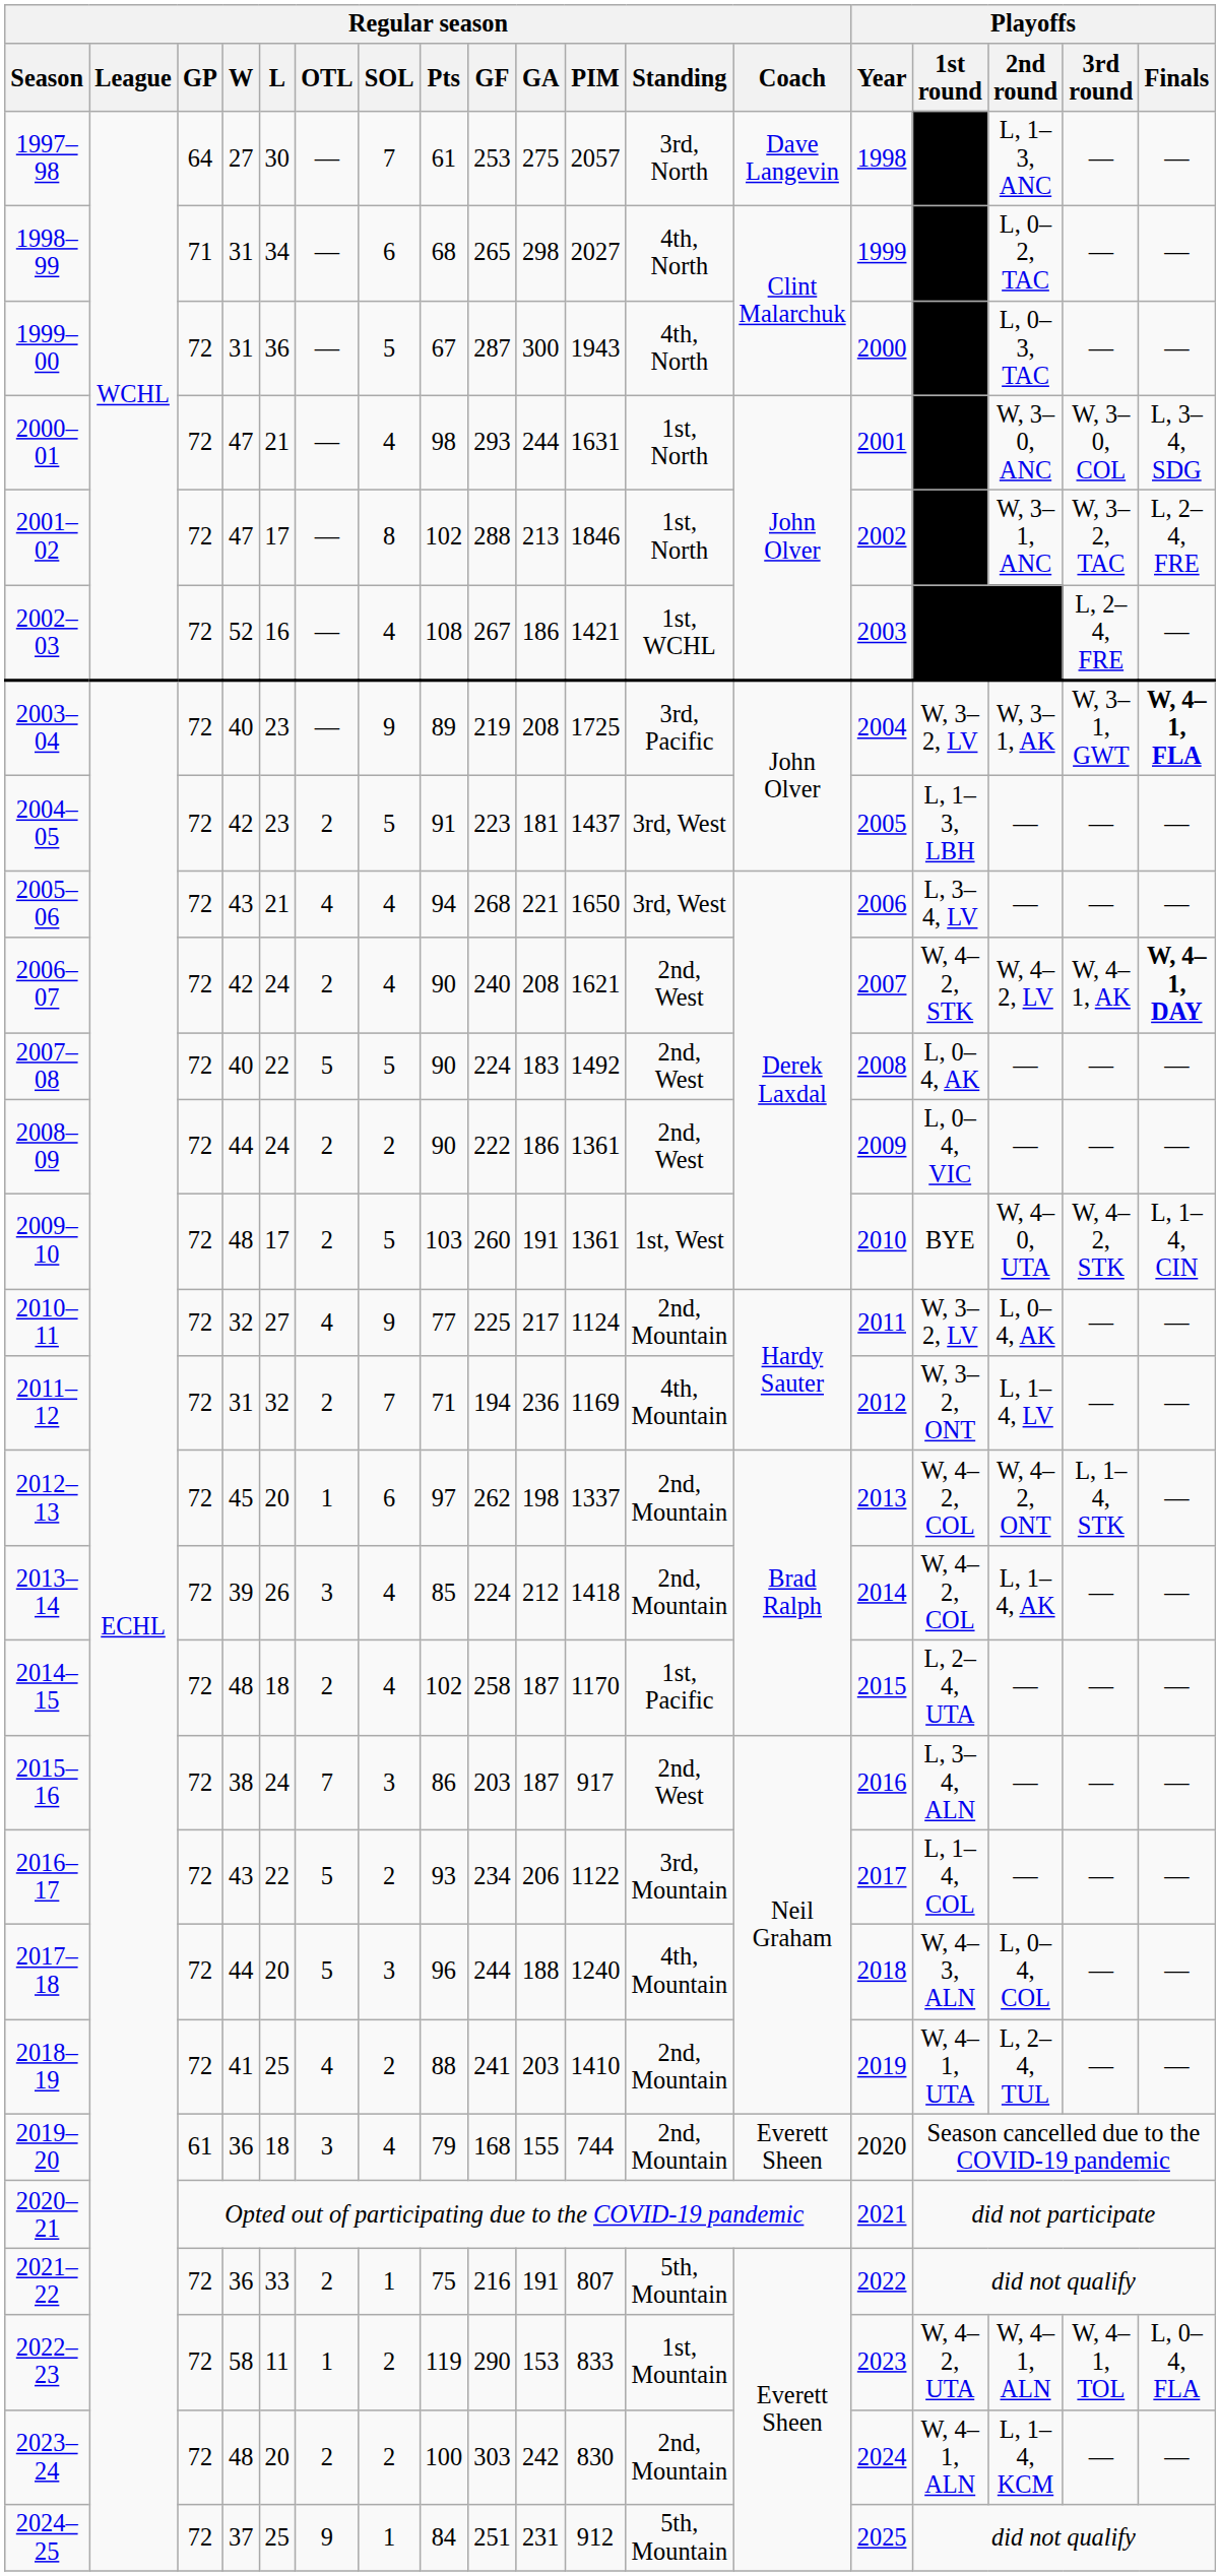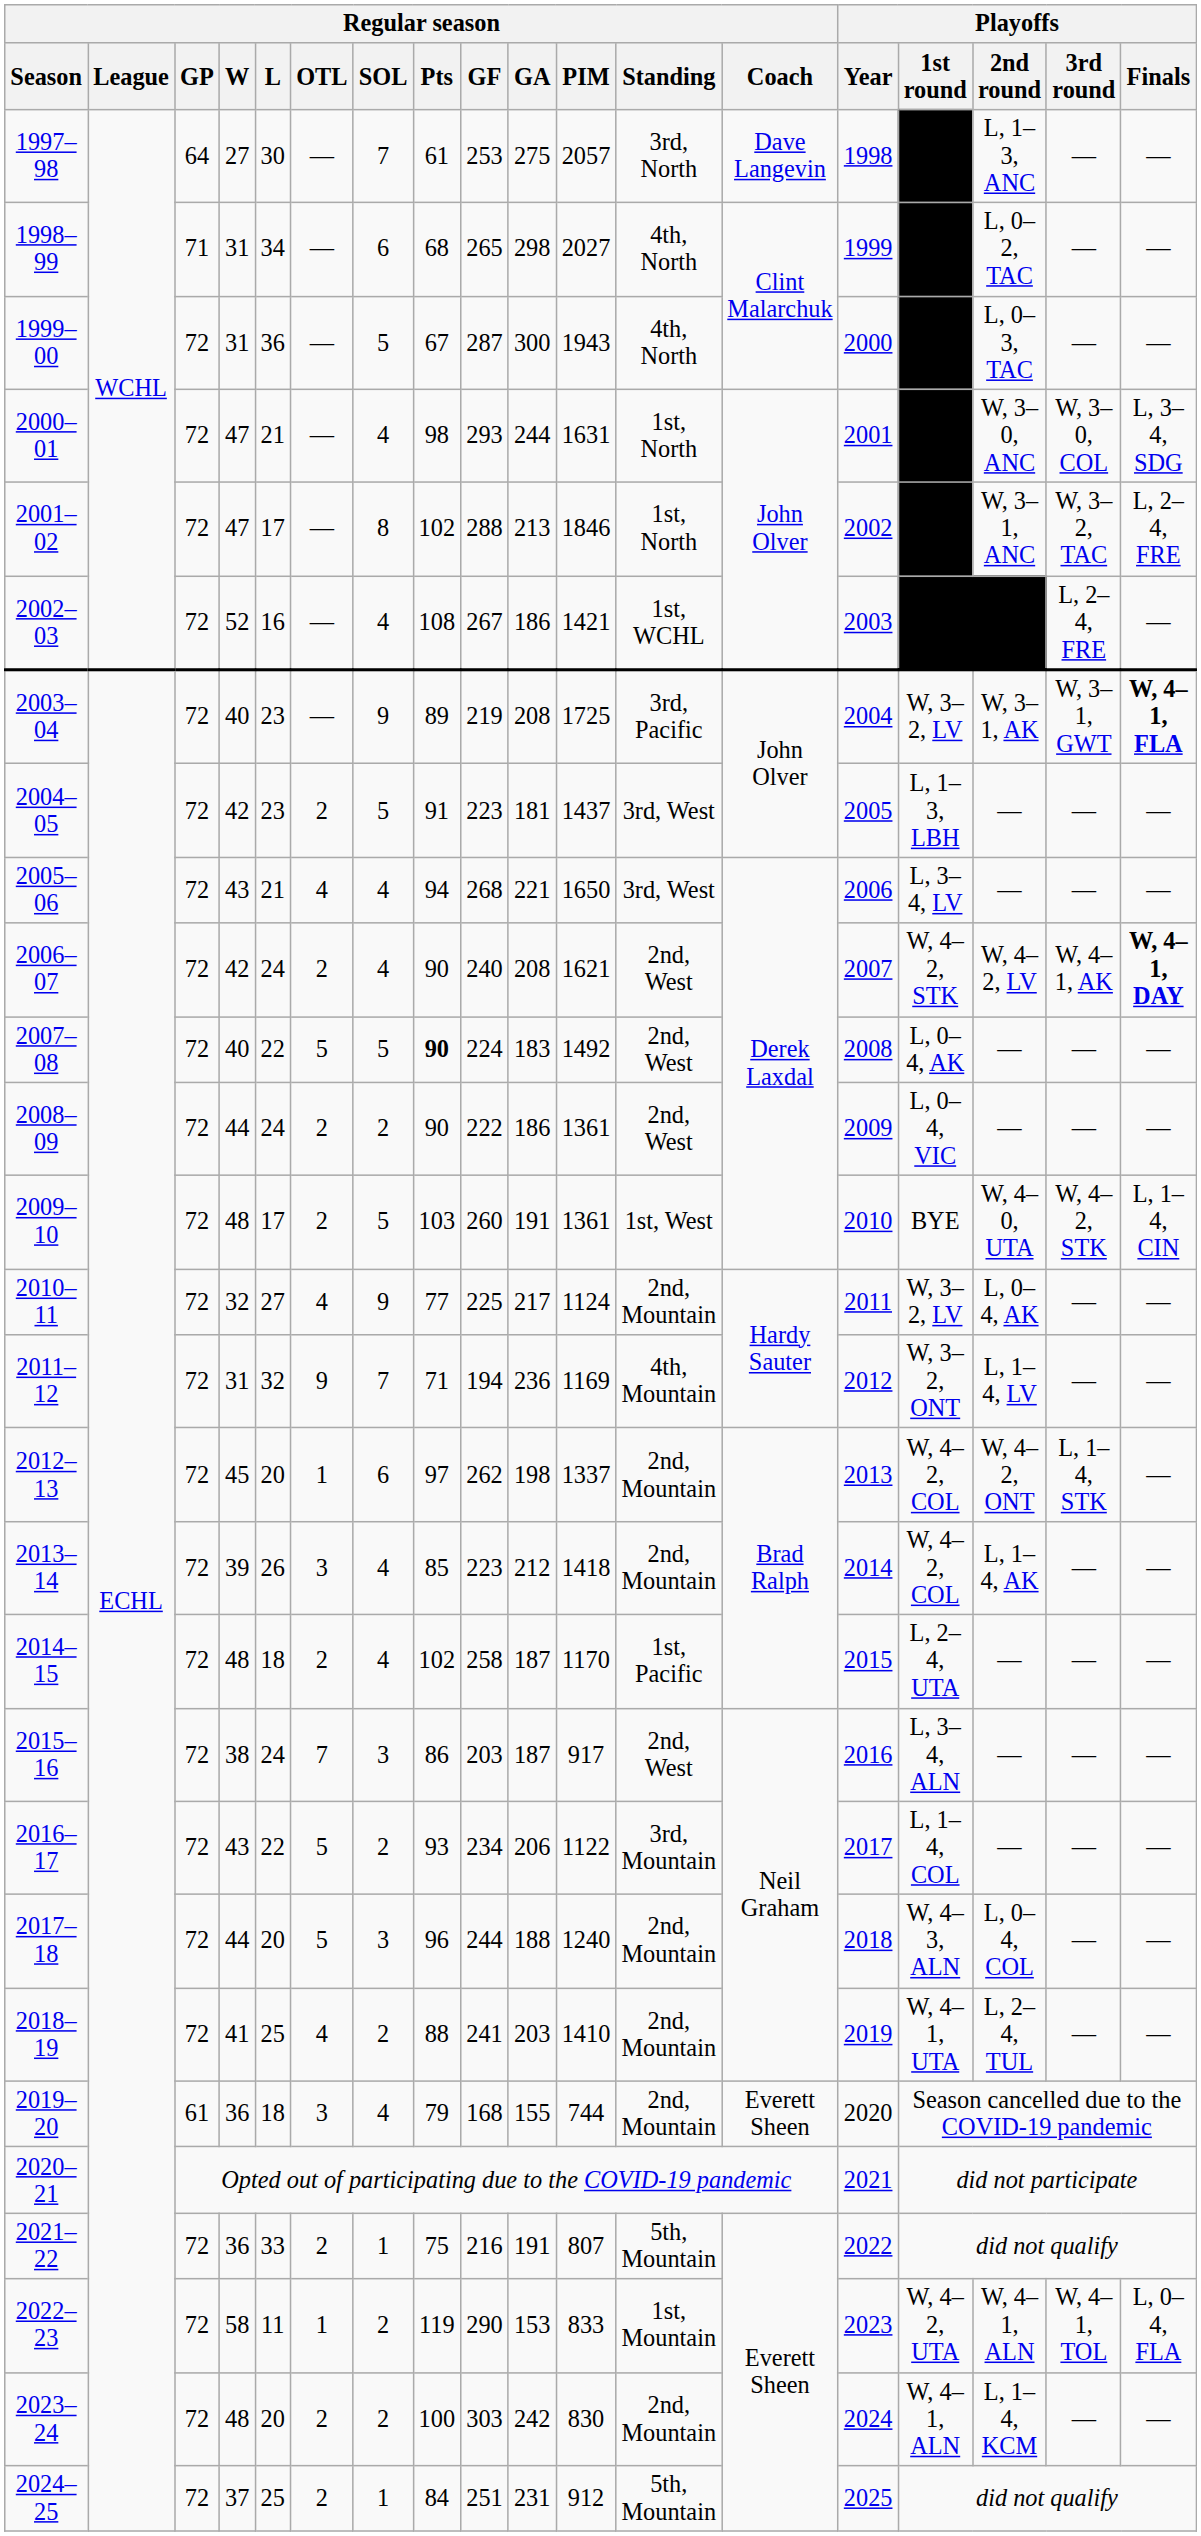 <table class="wikitable" style="text-align:center">
 <tr>
 <th colspan=13>Regular season</th>
 <th colspan=5>Playoffs</th>
 </tr>
 <tr>
 <th>Season</th>
 <th>League</th>
 <th>GP</th>
 <th>W</th>
 <th>L</th>
 <th>OTL</th>
 <th>SOL</th>
 <th>Pts</th>
 <th>GF</th>
 <th>GA</th>
 <th>PIM</th>
 <th>Standing</th>
 <th>Coach</th>
 <th>Year</th>
 <th>1st round</th>
 <th>2nd round</th>
 <th>3rd round</th>
 <th>Finals</th>
 </tr>
 <tr>
 <td><a href='#'>1997–98</a></td>
 <td style="border-bottom: 2px solid black;" rowspan=6><a href='#'>WCHL</a></td>
 <td>64</td>
 <td>27</td>
 <td>30</td>
 <td>—</td>
 <td>7</td>
 <td>61</td>
 <td>253</td>
 <td>275</td>
 <td>2057</td>
 <td>3rd, North</td>
 <td><a href='#'>Dave Langevin</a></td>
 <td><a href='#'>1998</a></td>
 <td bgcolor=#000000>—</td>
 <td>L, 1–3, <a href='#'>ANC</a></td>
 <td>—</td>
 <td>—</td>
 </tr>
 <tr>
 <td><a href='#'>1998–99</a></td>
 <td>71</td>
 <td>31</td>
 <td>34</td>
 <td>—</td>
 <td>6</td>
 <td>68</td>
 <td>265</td>
 <td>298</td>
 <td>2027</td>
 <td>4th, North</td>
 <td rowspan=2><a href='#'>Clint Malarchuk</a></td>
 <td><a href='#'>1999</a></td>
 <td bgcolor=#000000>—</td>
 <td>L, 0–2, <a href='#'>TAC</a></td>
 <td>—</td>
 <td>—</td>
 </tr>
 <tr>
 <td><a href='#'>1999–00</a></td>
 <td>72</td>
 <td>31</td>
 <td>36</td>
 <td>—</td>
 <td>5</td>
 <td>67</td>
 <td>287</td>
 <td>300</td>
 <td>1943</td>
 <td>4th, North</td>
 <td><a href='#'>2000</a></td>
 <td bgcolor=#000000>—</td>
 <td>L, 0–3, <a href='#'>TAC</a></td>
 <td>—</td>
 <td>—</td>
 </tr>
 <tr>
 <td><a href='#'>2000–01</a></td>
 <td>72</td>
 <td>47</td>
 <td>21</td>
 <td>—</td>
 <td>4</td>
 <td>98</td>
 <td>293</td>
 <td>244</td>
 <td>1631</td>
 <td>1st, North</td>
 <td rowspan=3><a href='#'>John Olver</a></td>
 <td><a href='#'>2001</a></td>
 <td bgcolor=#000000>—</td>
 <td>W, 3–0, <a href='#'>ANC</a></td>
 <td>W, 3–0, <a href='#'>COL</a></td>
 <td>L, 3–4, <a href='#'>SDG</a></td>
 </tr>
 <tr>
 <td><a href='#'>2001–02</a></td>
 <td>72</td>
 <td>47</td>
 <td>17</td>
 <td>—</td>
 <td>8</td>
 <td>102</td>
 <td>288</td>
 <td>213</td>
 <td>1846</td>
 <td>1st, North</td>
 <td><a href='#'>2002</a></td>
 <td bgcolor=#000000>—</td>
 <td>W, 3–1, <a href='#'>ANC</a></td>
 <td>W, 3–2, <a href='#'>TAC</a></td>
 <td>L, 2–4, <a href='#'>FRE</a></td>
 </tr>
 <tr style="border-bottom: 2px solid black;">
 <td><a href='#'>2002–03</a></td>
 <td>72</td>
 <td>52</td>
 <td>16</td>
 <td>—</td>
 <td>4</td>
 <td>108</td>
 <td>267</td>
 <td>186</td>
 <td>1421</td>
 <td>1st, WCHL</td>
 <td><a href='#'>2003</a></td>
 <td colspan=2; bgcolor=#000000>—</td>
 <td>L, 2–4, <a href='#'>FRE</a></td>
 <td>—</td>
 </tr>
 <tr>
 <td><a href='#'>2003–04</a></td>
 <td rowspan=22><a href='#'>ECHL</a></td>
 <td>72</td>
 <td>40</td>
 <td>23</td>
 <td>—</td>
 <td>9</td>
 <td>89</td>
 <td>219</td>
 <td>208</td>
 <td>1725</td>
 <td>3rd, Pacific</td>
 <td rowspan=2>John Olver</td>
 <td><a href='#'>2004</a></td>
 <td>W, 3–2, <a href='#'>LV</a></td>
 <td>W, 3–1, <a href='#'>AK</a></td>
 <td>W, 3–1, <a href='#'>GWT</a></td>
 <td><strong>W, 4–1, <a href='#'>FLA</a></strong></td>
 </tr>
 <tr>
 <td><a href='#'>2004–05</a></td>
 <td>72</td>
 <td>42</td>
 <td>23</td>
 <td>2</td>
 <td>5</td>
 <td>91</td>
 <td>223</td>
 <td>181</td>
 <td>1437</td>
 <td>3rd, West</td>
 <td><a href='#'>2005</a></td>
 <td>L, 1–3, <a href='#'>LBH</a></td>
 <td>—</td>
 <td>—</td>
 <td>—</td>
 </tr>
 <tr>
 <td><a href='#'>2005–06</a></td>
 <td>72</td>
 <td>43</td>
 <td>21</td>
 <td>4</td>
 <td>4</td>
 <td>94</td>
 <td>268</td>
 <td>221</td>
 <td>1650</td>
 <td>3rd, West</td>
 <td rowspan=5><a href='#'>Derek Laxdal</a></td>
 <td><a href='#'>2006</a></td>
 <td>L, 3–4, <a href='#'>LV</a></td>
 <td>—</td>
 <td>—</td>
 <td>—</td>
 </tr>
 <tr>
 <td><a href='#'>2006–07</a></td>
 <td>72</td>
 <td>42</td>
 <td>24</td>
 <td>2</td>
 <td>4</td>
 <td>90</td>
 <td>240</td>
 <td>208</td>
 <td>1621</td>
 <td>2nd, West</td>
 <td><a href='#'>2007</a></td>
 <td>W, 4–2, <a href='#'>STK</a></td>
 <td>W, 4–2, <a href='#'>LV</a></td>
 <td>W, 4–1, <a href='#'>AK</a></td>
 <td><strong>W, 4–1, <a href='#'>DAY</a></strong></td>
 </tr>
 <tr>
 <td><a href='#'>2007–08</a></td>
 <td>72</td>
 <td>40</td>
 <td>22</td>
 <td>5</td>
 <td>5</td>
-<td>90</td>
+<td><strong>90</strong></td>
 <td>224</td>
 <td>183</td>
 <td>1492</td>
 <td>2nd, West</td>
 <td><a href='#'>2008</a></td>
 <td>L, 0–4, <a href='#'>AK</a></td>
 <td>—</td>
 <td>—</td>
 <td>—</td>
 </tr>
 <tr>
 <td><a href='#'>2008–09</a></td>
 <td>72</td>
 <td>44</td>
 <td>24</td>
 <td>2</td>
 <td>2</td>
 <td>90</td>
 <td>222</td>
 <td>186</td>
 <td>1361</td>
 <td>2nd, West</td>
 <td><a href='#'>2009</a></td>
 <td>L, 0–4, <a href='#'>VIC</a></td>
 <td>—</td>
 <td>—</td>
 <td>—</td>
 </tr>
 <tr>
 <td><a href='#'>2009–10</a></td>
 <td>72</td>
 <td>48</td>
 <td>17</td>
 <td>2</td>
 <td>5</td>
 <td>103</td>
 <td>260</td>
 <td>191</td>
 <td>1361</td>
 <td>1st, West</td>
 <td><a href='#'>2010</a></td>
 <td>BYE</td>
 <td>W, 4–0, <a href='#'>UTA</a></td>
 <td>W, 4–2, <a href='#'>STK</a></td>
 <td>L, 1–4, <a href='#'>CIN</a></td>
 </tr>
 <tr>
 <td><a href='#'>2010–11</a></td>
 <td>72</td>
 <td>32</td>
 <td>27</td>
 <td>4</td>
 <td>9</td>
 <td>77</td>
 <td>225</td>
 <td>217</td>
 <td>1124</td>
 <td>2nd, Mountain</td>
 <td rowspan=2><a href='#'>Hardy Sauter</a></td>
 <td><a href='#'>2011</a></td>
 <td>W, 3–2, <a href='#'>LV</a></td>
 <td>L, 0–4, <a href='#'>AK</a></td>
 <td>—</td>
 <td>—</td>
 </tr>
 <tr>
 <td><a href='#'>2011–12</a></td>
 <td>72</td>
 <td>31</td>
 <td>32</td>
-<td>2</td>
+<td>9</td>
 <td>7</td>
 <td>71</td>
 <td>194</td>
 <td>236</td>
 <td>1169</td>
 <td>4th, Mountain</td>
 <td><a href='#'>2012</a></td>
 <td>W, 3–2, <a href='#'>ONT</a></td>
 <td>L, 1–4, <a href='#'>LV</a></td>
 <td>—</td>
 <td>—</td>
 </tr>
 <tr>
 <td><a href='#'>2012–13</a></td>
 <td>72</td>
 <td>45</td>
 <td>20</td>
 <td>1</td>
 <td>6</td>
 <td>97</td>
 <td>262</td>
 <td>198</td>
 <td>1337</td>
 <td>2nd, Mountain</td>
 <td rowspan=3><a href='#'>Brad Ralph</a></td>
 <td><a href='#'>2013</a></td>
 <td>W, 4–2, <a href='#'>COL</a></td>
 <td>W, 4–2, <a href='#'>ONT</a></td>
 <td>L, 1–4, <a href='#'>STK</a></td>
 <td>—</td>
 </tr>
 <tr>
 <td><a href='#'>2013–14</a></td>
 <td>72</td>
 <td>39</td>
 <td>26</td>
 <td>3</td>
 <td>4</td>
 <td>85</td>
-<td>224</td>
+<td>223</td>
 <td>212</td>
 <td>1418</td>
 <td>2nd, Mountain</td>
 <td><a href='#'>2014</a></td>
 <td>W, 4–2, <a href='#'>COL</a></td>
 <td>L, 1–4, <a href='#'>AK</a></td>
 <td>—</td>
 <td>—</td>
 </tr>
 <tr>
 <td><a href='#'>2014–15</a></td>
 <td>72</td>
 <td>48</td>
 <td>18</td>
 <td>2</td>
 <td>4</td>
 <td>102</td>
 <td>258</td>
 <td>187</td>
 <td>1170</td>
 <td>1st, Pacific</td>
 <td><a href='#'>2015</a></td>
 <td>L, 2–4, <a href='#'>UTA</a></td>
 <td>—</td>
 <td>—</td>
 <td>—</td>
 </tr>
 <tr>
 <td><a href='#'>2015–16</a></td>
 <td>72</td>
 <td>38</td>
 <td>24</td>
 <td>7</td>
 <td>3</td>
 <td>86</td>
 <td>203</td>
 <td>187</td>
 <td>917</td>
 <td>2nd, West</td>
 <td rowspan=4>Neil Graham</td>
 <td><a href='#'>2016</a></td>
 <td>L, 3–4, <a href='#'>ALN</a></td>
 <td>—</td>
 <td>—</td>
 <td>—</td>
 </tr>
 <tr>
 <td><a href='#'>2016–17</a></td>
 <td>72</td>
 <td>43</td>
 <td>22</td>
 <td>5</td>
 <td>2</td>
 <td>93</td>
 <td>234</td>
 <td>206</td>
 <td>1122</td>
 <td>3rd, Mountain</td>
 <td><a href='#'>2017</a></td>
 <td>L, 1–4, <a href='#'>COL</a></td>
 <td>—</td>
 <td>—</td>
 <td>—</td>
 </tr>
 <tr>
 <td><a href='#'>2017–18</a></td>
 <td>72</td>
 <td>44</td>
 <td>20</td>
 <td>5</td>
 <td>3</td>
 <td>96</td>
 <td>244</td>
 <td>188</td>
 <td>1240</td>
-<td>4th, Mountain</td>
+<td>2nd, Mountain</td>
 <td><a href='#'>2018</a></td>
 <td>W, 4–3, <a href='#'>ALN</a></td>
 <td>L, 0–4, <a href='#'>COL</a></td>
 <td>—</td>
 <td>—</td>
 </tr>
 <tr>
 <td><a href='#'>2018–19</a></td>
 <td>72</td>
 <td>41</td>
 <td>25</td>
 <td>4</td>
 <td>2</td>
 <td>88</td>
 <td>241</td>
 <td>203</td>
 <td>1410</td>
 <td>2nd, Mountain</td>
 <td><a href='#'>2019</a></td>
 <td>W, 4–1, <a href='#'>UTA</a></td>
 <td>L, 2–4, <a href='#'>TUL</a></td>
 <td>—</td>
 <td>—</td>
 </tr>
 <tr>
 <td><a href='#'>2019–20</a></td>
 <td>61</td>
 <td>36</td>
 <td>18</td>
 <td>3</td>
 <td>4</td>
 <td>79</td>
 <td>168</td>
 <td>155</td>
 <td>744</td>
 <td>2nd, Mountain</td>
 <td>Everett Sheen</td>
 <td>2020</td>
 <td colspan=4>Season cancelled due to the <a href='#'>COVID-19 pandemic</a></td>
 </tr>
 <tr>
 <td><a href='#'>2020–21</a></td>
 <td colspan=11><em>Opted out of participating due to the <a href='#'>COVID-19 pandemic</a></em></td>
 <td><a href='#'>2021</a></td>
 <td colspan=4><em>did not participate</em></td>
 </tr>
 <tr>
 <td><a href='#'>2021–22</a></td>
 <td>72</td>
 <td>36</td>
 <td>33</td>
 <td>2</td>
 <td>1</td>
 <td>75</td>
 <td>216</td>
 <td>191</td>
 <td>807</td>
 <td>5th, Mountain</td>
 <td rowspan=4>Everett Sheen</td>
 <td><a href='#'>2022</a></td>
 <td colspan=4><em>did not qualify</em></td>
 </tr>
 <tr>
 <td><a href='#'>2022–23</a></td>
 <td>72</td>
 <td>58</td>
 <td>11</td>
 <td>1</td>
 <td>2</td>
 <td>119</td>
 <td>290</td>
 <td>153</td>
 <td>833</td>
 <td>1st, Mountain</td>
 <td><a href='#'>2023</a></td>
 <td>W, 4–2, <a href='#'>UTA</a></td>
 <td>W, 4–1, <a href='#'>ALN</a></td>
 <td>W, 4–1, <a href='#'>TOL</a></td>
 <td>L, 0–4, <a href='#'>FLA</a></td>
 </tr>
 <tr>
 <td><a href='#'>2023–24</a></td>
 <td>72</td>
 <td>48</td>
 <td>20</td>
 <td>2</td>
 <td>2</td>
 <td>100</td>
 <td>303</td>
 <td>242</td>
 <td>830</td>
 <td>2nd, Mountain</td>
 <td><a href='#'>2024</a></td>
 <td>W, 4–1, <a href='#'>ALN</a></td>
 <td>L, 1–4, <a href='#'>KCM</a></td>
 <td>—</td>
 <td>—</td>
 </tr>
 <tr>
 <td><a href='#'>2024–25</a></td>
 <td>72</td>
 <td>37</td>
 <td>25</td>
-<td>9</td>
+<td>2</td>
 <td>1</td>
 <td>84</td>
 <td>251</td>
 <td>231</td>
 <td>912</td>
 <td>5th, Mountain</td>
 <td><a href='#'>2025</a></td>
 <td colspan=4><em>did not qualify</em></td>
 </tr>
 </table>
